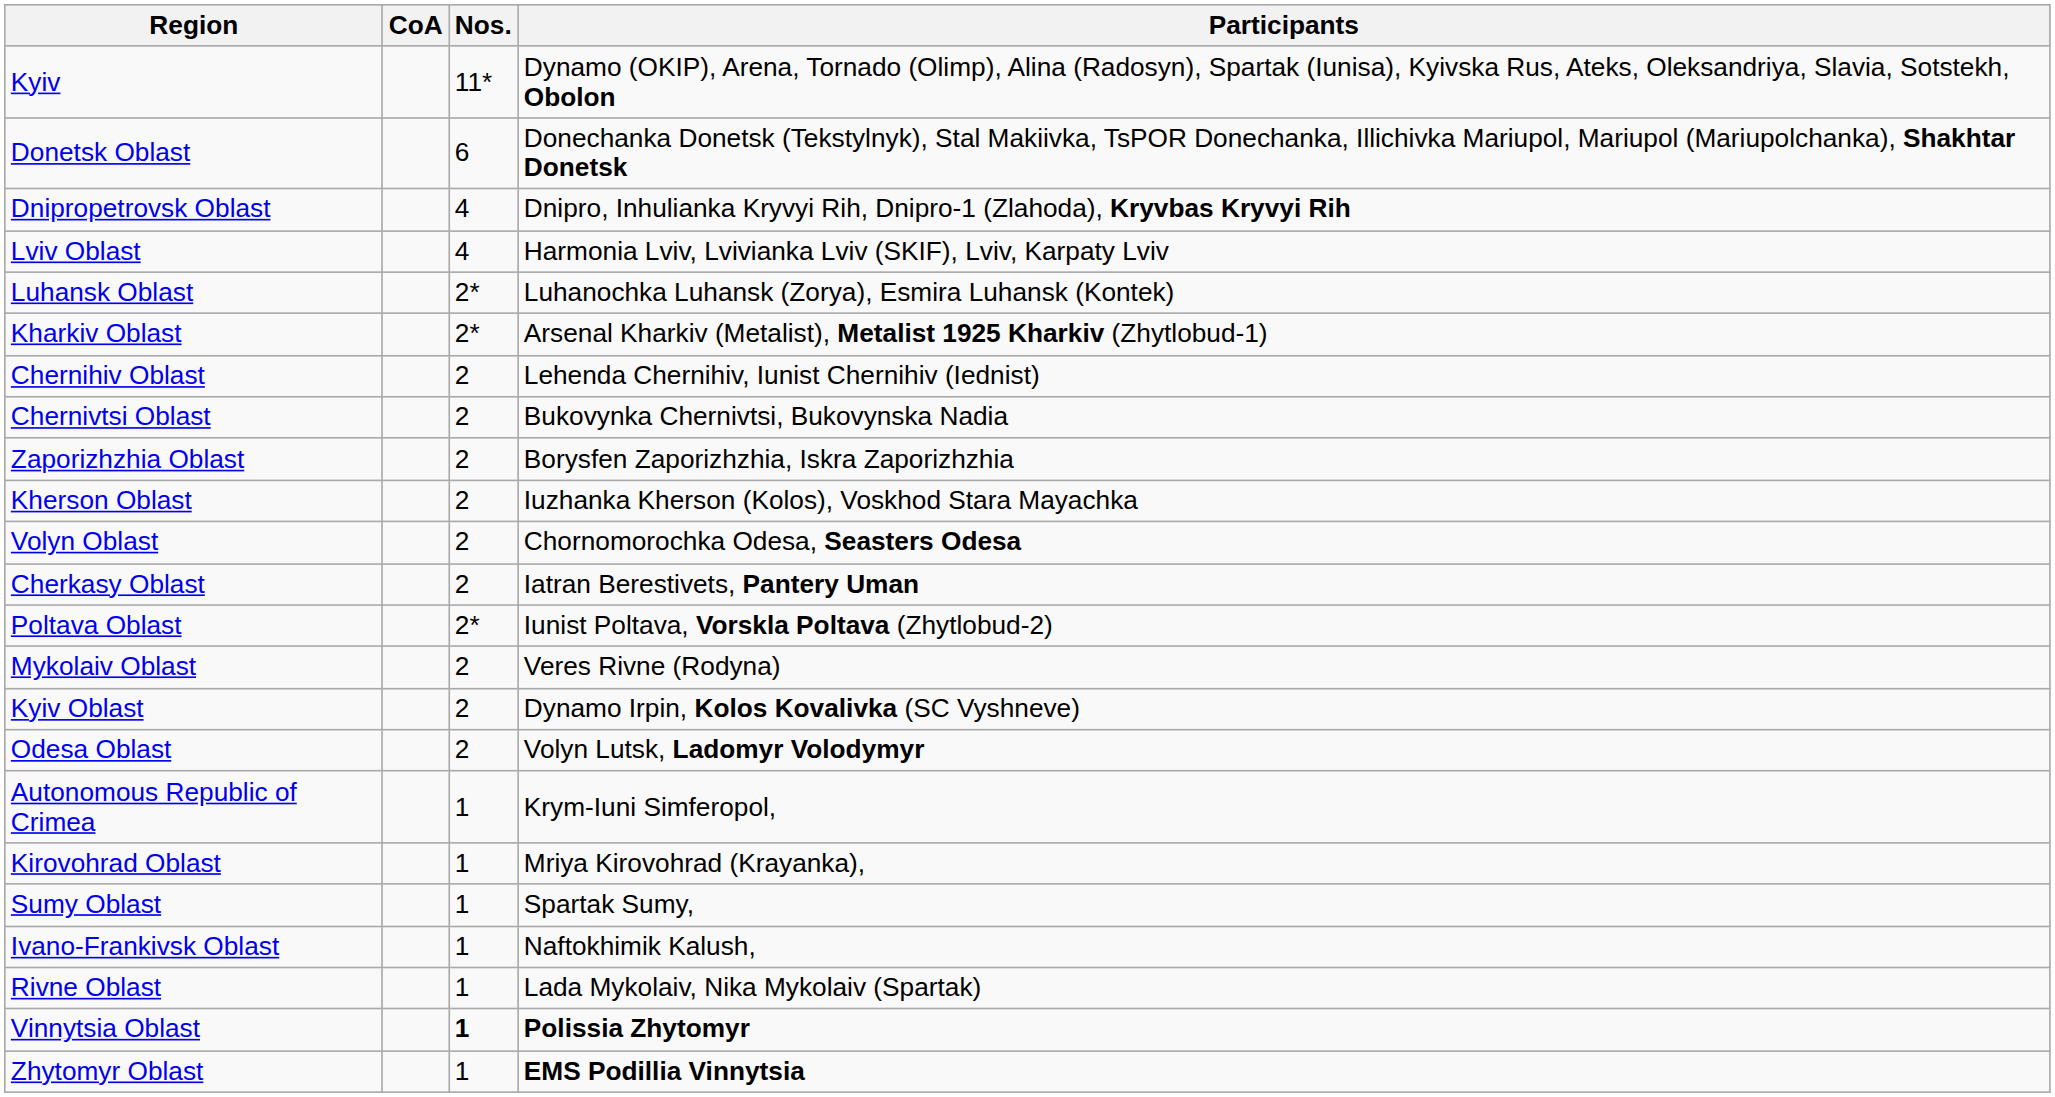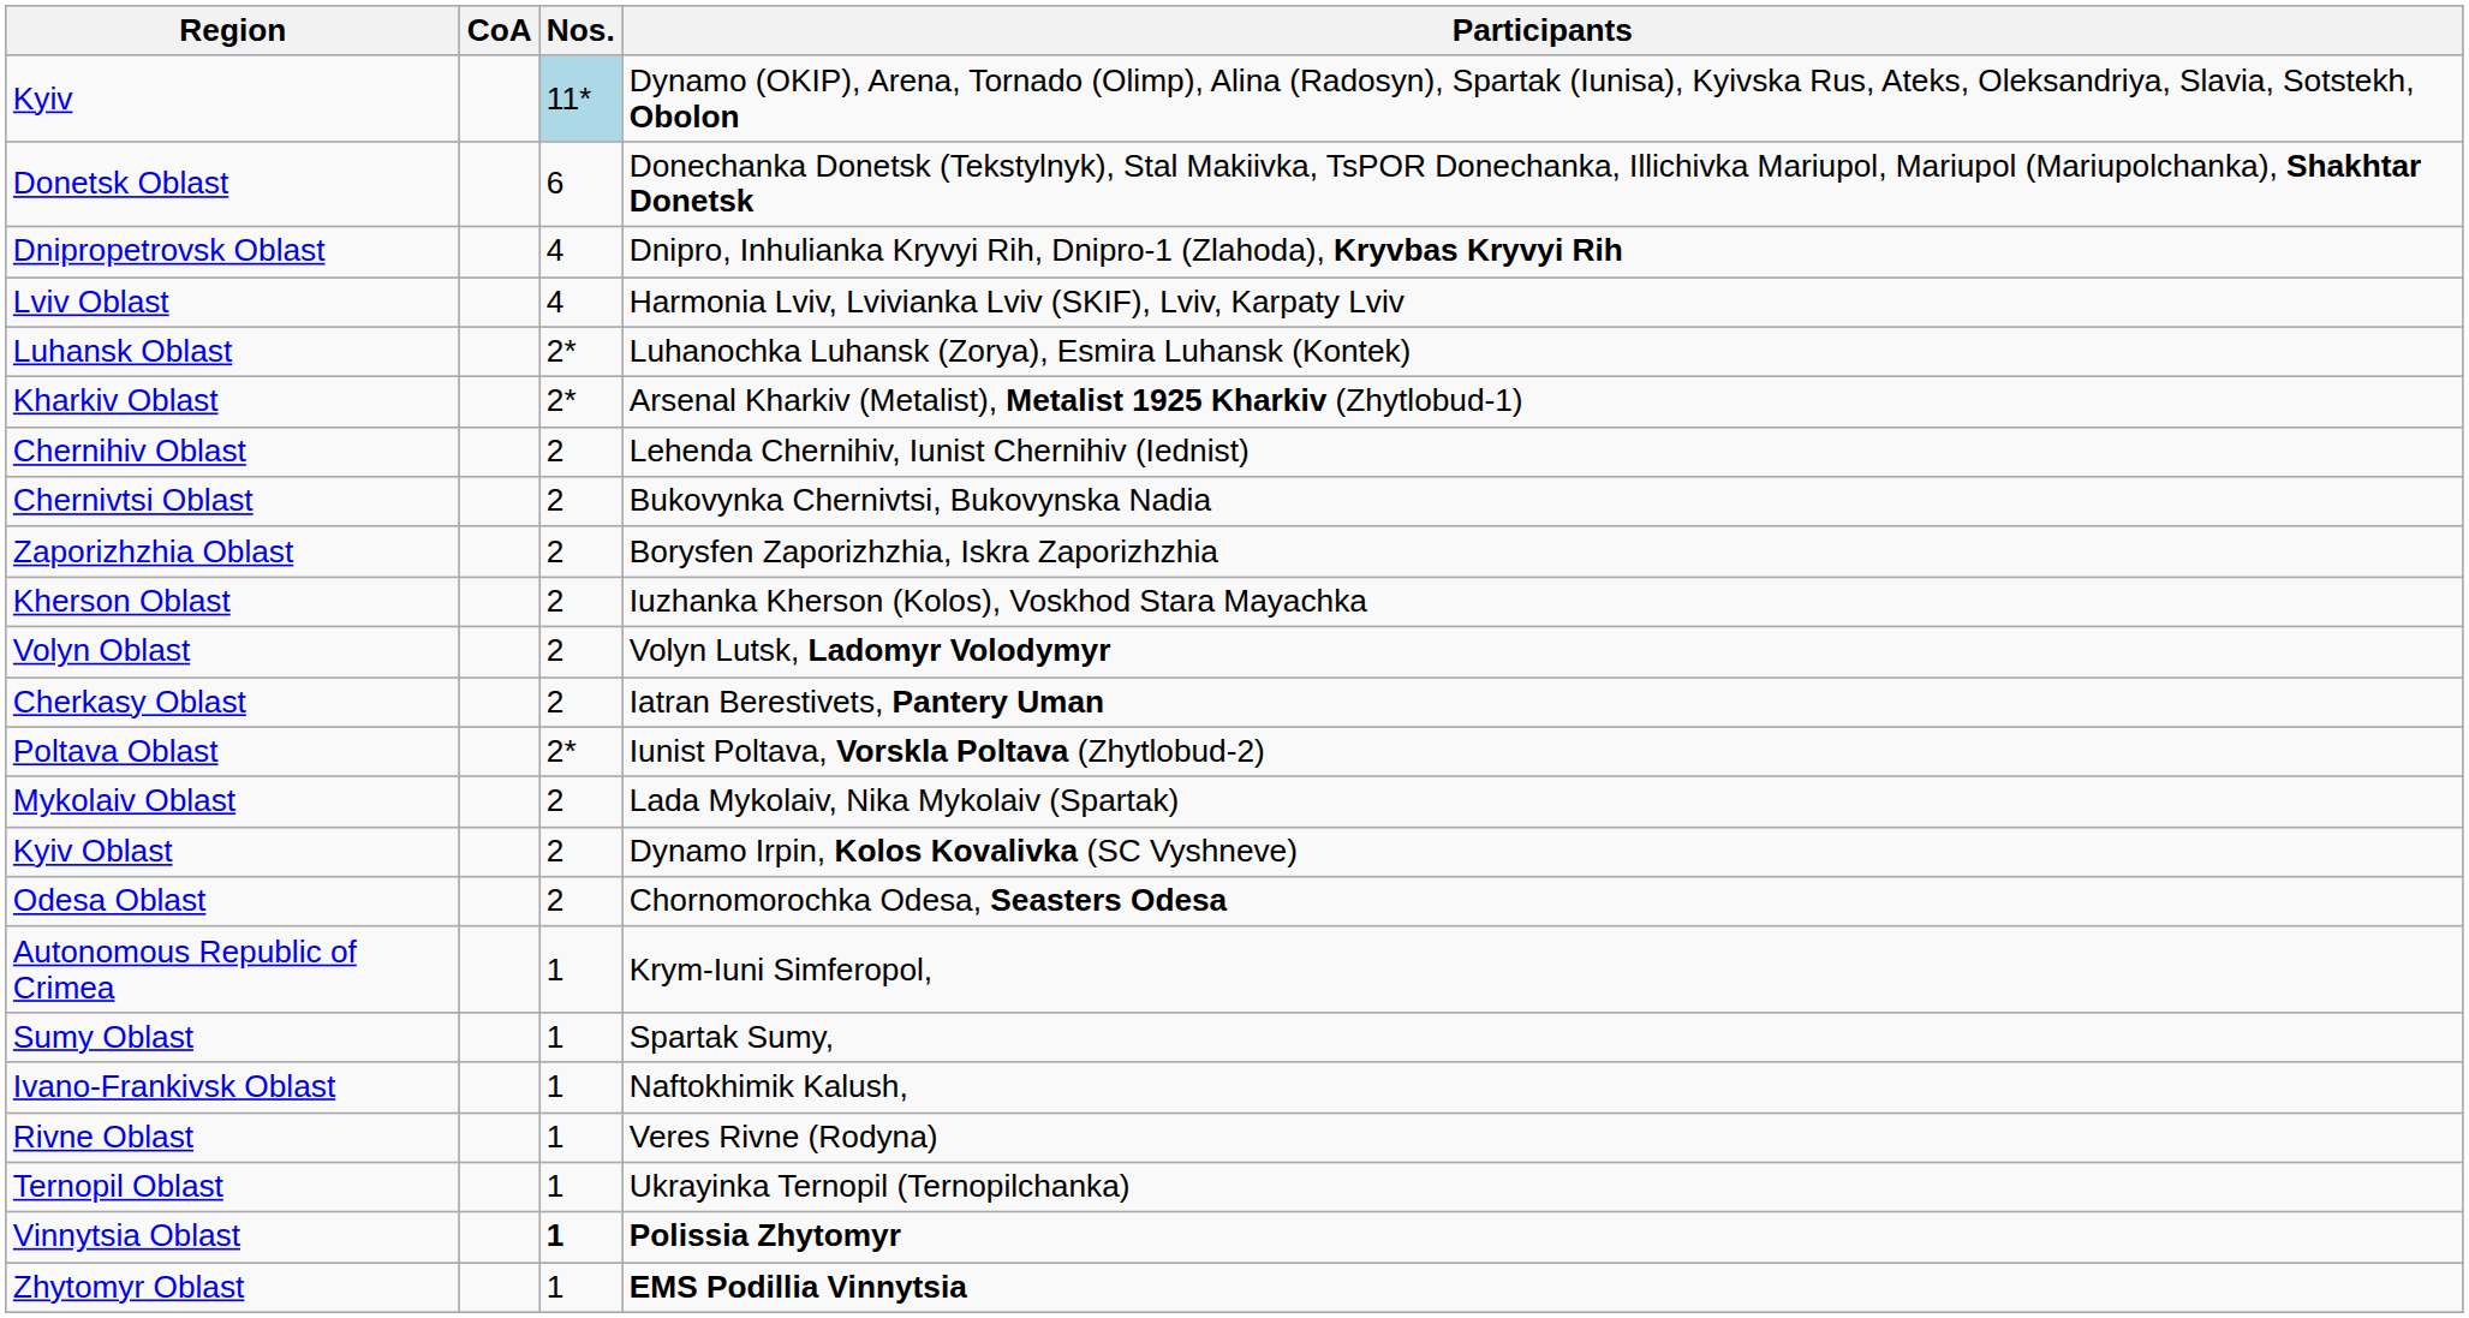 <table class="wikitable">
 <tr>
 <th>Region</th>
 <th>CoA</th>
 <th>Nos.</th>
 <th>Participants</th>
 </tr>
 <tr>
 <td><a href='#'>Kyiv</a></td>
 <td></td>
-<td>11*</td>
+<td style="background: lightblue;">11*</td>
 <td>Dynamo (OKIP), Arena, Tornado (Olimp), Alina (Radosyn), Spartak (Iunisa), Kyivska Rus, Ateks, Oleksandriya, Slavia, Sotstekh, <strong>Obolon</strong></td>
 </tr>
 <tr>
 <td><a href='#'>Donetsk Oblast</a></td>
 <td></td>
 <td>6</td>
 <td>Donechanka Donetsk (Tekstylnyk), Stal Makiivka, TsPOR Donechanka, Illichivka Mariupol, Mariupol (Mariupolchanka), <strong>Shakhtar Donetsk</strong></td>
 </tr>
 <tr>
 <td><a href='#'>Dnipropetrovsk Oblast</a></td>
 <td></td>
 <td>4</td>
 <td>Dnipro, Inhulianka Kryvyi Rih, Dnipro-1 (Zlahoda), <strong>Kryvbas Kryvyi Rih</strong></td>
 </tr>
 <tr>
 <td><a href='#'>Lviv Oblast</a></td>
 <td></td>
 <td>4</td>
 <td>Harmonia Lviv, Lvivianka Lviv (SKIF), Lviv, Karpaty Lviv</td>
 </tr>
 <tr>
 <td><a href='#'>Luhansk Oblast</a></td>
 <td></td>
 <td>2*</td>
 <td>Luhanochka Luhansk (Zorya), Esmira Luhansk (Kontek)</td>
 </tr>
 <tr>
 <td><a href='#'>Kharkiv Oblast</a></td>
 <td></td>
 <td>2*</td>
 <td>Arsenal Kharkiv (Metalist), <strong>Metalist 1925 Kharkiv</strong> (Zhytlobud-1)</td>
 </tr>
 <tr>
 <td><a href='#'>Chernihiv Oblast</a></td>
 <td></td>
 <td>2</td>
 <td>Lehenda Chernihiv, Iunist Chernihiv (Iednist)</td>
 </tr>
 <tr>
 <td><a href='#'>Chernivtsi Oblast</a></td>
 <td></td>
 <td>2</td>
 <td>Bukovynka Chernivtsi, Bukovynska Nadia</td>
 </tr>
 <tr>
 <td><a href='#'>Zaporizhzhia Oblast</a></td>
 <td></td>
 <td>2</td>
 <td>Borysfen Zaporizhzhia, Iskra Zaporizhzhia</td>
 </tr>
 <tr>
 <td><a href='#'>Kherson Oblast</a></td>
 <td></td>
 <td>2</td>
 <td>Iuzhanka Kherson (Kolos), Voskhod Stara Mayachka</td>
 </tr>
 <tr>
 <td><a href='#'>Volyn Oblast</a></td>
 <td></td>
 <td>2</td>
-<td>Chornomorochka Odesa, <strong>Seasters Odesa</strong></td>
+<td>Volyn Lutsk, <strong>Ladomyr Volodymyr</strong></td>
 </tr>
 <tr>
 <td><a href='#'>Cherkasy Oblast</a></td>
 <td></td>
 <td>2</td>
 <td>Iatran Berestivets, <strong>Pantery Uman</strong></td>
 </tr>
 <tr>
 <td><a href='#'>Poltava Oblast</a></td>
 <td></td>
 <td>2*</td>
 <td>Iunist Poltava, <strong>Vorskla Poltava</strong> (Zhytlobud-2)</td>
 </tr>
 <tr>
 <td><a href='#'>Mykolaiv Oblast</a></td>
 <td></td>
 <td>2</td>
-<td>Veres Rivne (Rodyna)</td>
+<td>Lada Mykolaiv, Nika Mykolaiv (Spartak)</td>
 </tr>
 <tr>
 <td><a href='#'>Kyiv Oblast</a></td>
 <td></td>
 <td>2</td>
 <td>Dynamo Irpin, <strong>Kolos Kovalivka</strong> (SC Vyshneve)</td>
 </tr>
 <tr>
 <td><a href='#'>Odesa Oblast</a></td>
 <td></td>
 <td>2</td>
-<td>Volyn Lutsk, <strong>Ladomyr Volodymyr</strong></td>
+<td>Chornomorochka Odesa, <strong>Seasters Odesa</strong></td>
 </tr>
 <tr>
 <td><a href='#'>Autonomous Republic of Crimea</a></td>
 <td></td>
 <td>1</td>
 <td>Krym-Iuni Simferopol,</td>
-</tr>
-<tr>
-<td><a href='#'>Kirovohrad Oblast</a></td>
-<td></td>
-<td>1</td>
-<td>Mriya Kirovohrad (Krayanka),</td>
 </tr>
 <tr>
 <td><a href='#'>Sumy Oblast</a></td>
 <td></td>
 <td>1</td>
 <td>Spartak Sumy,</td>
 </tr>
 <tr>
 <td><a href='#'>Ivano-Frankivsk Oblast</a></td>
 <td></td>
 <td>1</td>
 <td>Naftokhimik Kalush,</td>
 </tr>
 <tr>
 <td><a href='#'>Rivne Oblast</a></td>
 <td></td>
 <td>1</td>
-<td>Lada Mykolaiv, Nika Mykolaiv (Spartak)</td>
+<td>Veres Rivne (Rodyna)</td>
+</tr>
+<tr>
+<td><a href='#'>Ternopil Oblast</a></td>
+<td></td>
+<td>1</td>
+<td>Ukrayinka Ternopil (Ternopilchanka)</td>
 </tr>
 <tr>
 <td><a href='#'>Vinnytsia Oblast</a></td>
 <td></td>
 <td><strong>1</strong></td>
 <td><strong>Polissia Zhytomyr</strong></td>
 </tr>
 <tr>
 <td><a href='#'>Zhytomyr Oblast</a></td>
 <td></td>
 <td>1</td>
 <td><strong>EMS Podillia Vinnytsia</strong></td>
 </tr>
 </table>
